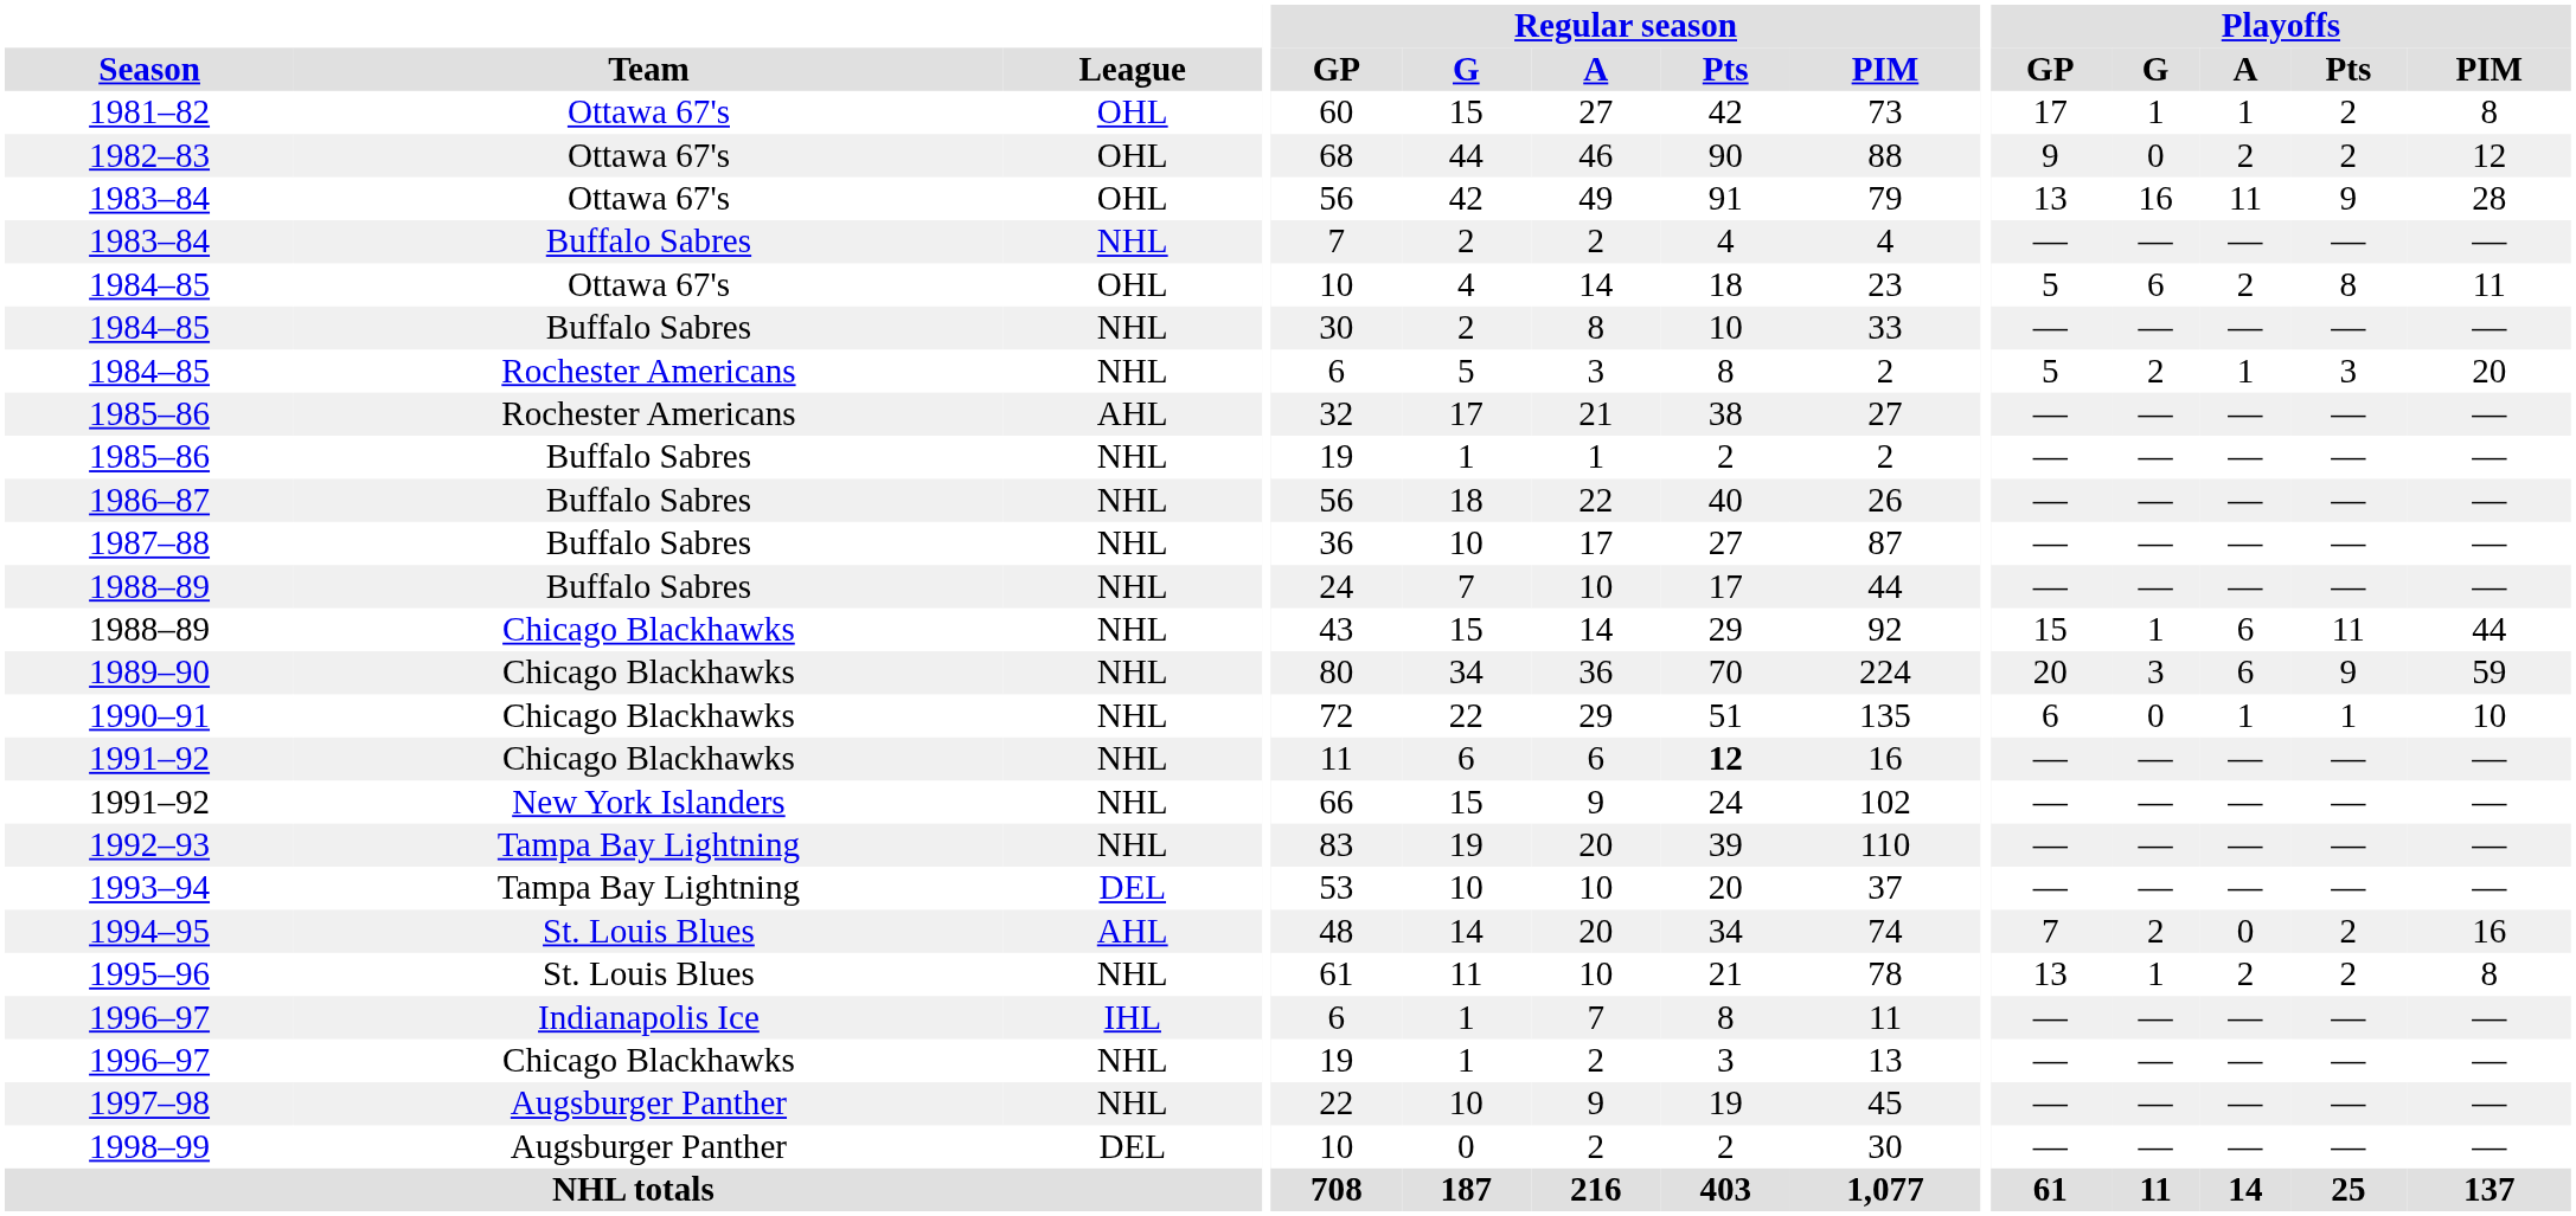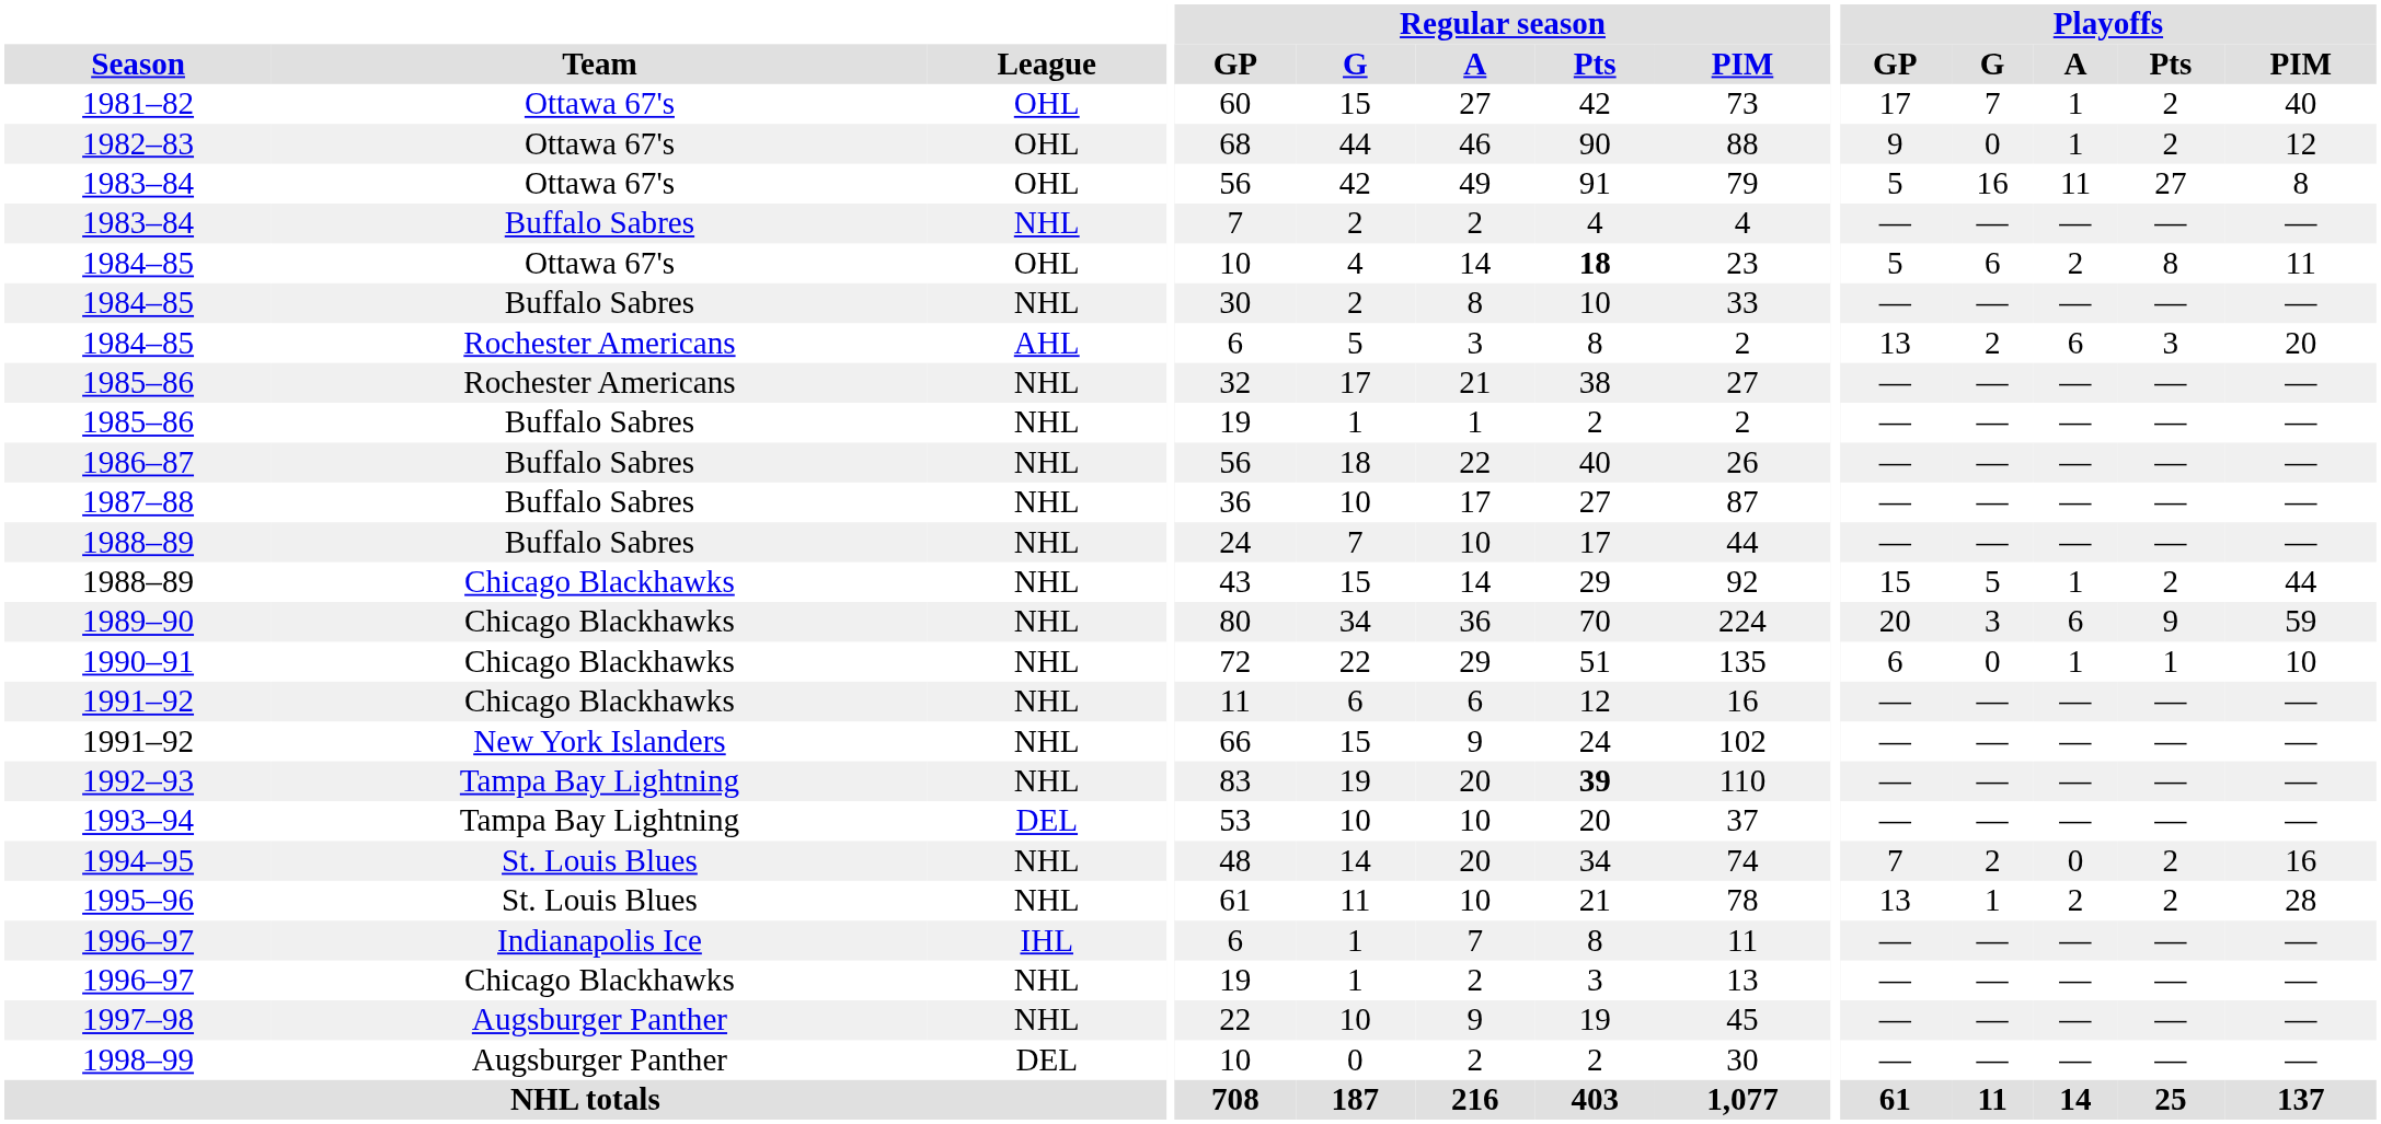 <table border="0" cellpadding="1" cellspacing="0" style="text-align:center; width:60%">
 <tr bgcolor="#e0e0e0">
 <th colspan="3" bgcolor="#ffffff"></th>
 <th rowspan="99" bgcolor="#ffffff"></th>
 <th colspan="5"><a href='#'>Regular season</a></th>
 <th rowspan="99" bgcolor="#ffffff"></th>
 <th colspan="5"><a href='#'>Playoffs</a></th>
 </tr>
 <tr bgcolor="#e0e0e0">
 <th><a href='#'>Season</a></th>
 <th>Team</th>
 <th>League</th>
 <th>GP</th>
 <th><a href='#'>G</a></th>
 <th><a href='#'>A</a></th>
 <th><a href='#'>Pts</a></th>
 <th><a href='#'>PIM</a></th>
 <th>GP</th>
 <th>G</th>
 <th>A</th>
 <th>Pts</th>
 <th>PIM</th>
 </tr>
 <tr ALIGN="center">
 <td><a href='#'>1981–82</a></td>
 <td><a href='#'>Ottawa 67's</a></td>
 <td><a href='#'>OHL</a></td>
 <td>60</td>
 <td>15</td>
 <td>27</td>
 <td>42</td>
 <td>73</td>
 <td>17</td>
-<td>1</td>
+<td>7</td>
 <td>1</td>
 <td>2</td>
-<td>8</td>
+<td>40</td>
 </tr>
 <tr ALIGN="center" bgcolor="#f0f0f0">
 <td><a href='#'>1982–83</a></td>
 <td>Ottawa 67's</td>
 <td>OHL</td>
 <td>68</td>
 <td>44</td>
 <td>46</td>
 <td>90</td>
 <td>88</td>
 <td>9</td>
 <td>0</td>
-<td>2</td>
+<td>1</td>
 <td>2</td>
 <td>12</td>
 </tr>
 <tr ALIGN="center">
 <td><a href='#'>1983–84</a></td>
 <td>Ottawa 67's</td>
 <td>OHL</td>
 <td>56</td>
 <td>42</td>
 <td>49</td>
 <td>91</td>
 <td>79</td>
-<td>13</td>
+<td>5</td>
 <td>16</td>
 <td>11</td>
-<td>9</td>
-<td>28</td>
+<td>27</td>
+<td>8</td>
 </tr>
 <tr ALIGN="center" bgcolor="#f0f0f0">
 <td><a href='#'>1983–84</a></td>
 <td><a href='#'>Buffalo Sabres</a></td>
 <td><a href='#'>NHL</a></td>
 <td>7</td>
 <td>2</td>
 <td>2</td>
 <td>4</td>
 <td>4</td>
 <td>—</td>
 <td>—</td>
 <td>—</td>
 <td>—</td>
 <td>—</td>
 </tr>
 <tr ALIGN="center">
 <td><a href='#'>1984–85</a></td>
 <td>Ottawa 67's</td>
 <td>OHL</td>
 <td>10</td>
 <td>4</td>
 <td>14</td>
-<td>18</td>
+<td><strong>18</strong></td>
 <td>23</td>
 <td>5</td>
 <td>6</td>
 <td>2</td>
 <td>8</td>
 <td>11</td>
 </tr>
 <tr ALIGN="center" bgcolor="#f0f0f0">
 <td><a href='#'>1984–85</a></td>
 <td>Buffalo Sabres</td>
 <td>NHL</td>
 <td>30</td>
 <td>2</td>
 <td>8</td>
 <td>10</td>
 <td>33</td>
 <td>—</td>
 <td>—</td>
 <td>—</td>
 <td>—</td>
 <td>—</td>
 </tr>
 <tr ALIGN="center">
 <td><a href='#'>1984–85</a></td>
 <td><a href='#'>Rochester Americans</a></td>
-<td>NHL</td>
+<td><a href='#'>AHL</a></td>
 <td>6</td>
 <td>5</td>
 <td>3</td>
 <td>8</td>
 <td>2</td>
-<td>5</td>
+<td>13</td>
 <td>2</td>
-<td>1</td>
+<td>6</td>
 <td>3</td>
 <td>20</td>
 </tr>
 <tr ALIGN="center" bgcolor="#f0f0f0">
 <td><a href='#'>1985–86</a></td>
 <td>Rochester Americans</td>
-<td>AHL</td>
+<td>NHL</td>
 <td>32</td>
 <td>17</td>
 <td>21</td>
 <td>38</td>
 <td>27</td>
 <td>—</td>
 <td>—</td>
 <td>—</td>
 <td>—</td>
 <td>—</td>
 </tr>
 <tr ALIGN="center">
 <td><a href='#'>1985–86</a></td>
 <td>Buffalo Sabres</td>
 <td>NHL</td>
 <td>19</td>
 <td>1</td>
 <td>1</td>
 <td>2</td>
 <td>2</td>
 <td>—</td>
 <td>—</td>
 <td>—</td>
 <td>—</td>
 <td>—</td>
 </tr>
 <tr ALIGN="center" bgcolor="#f0f0f0">
 <td><a href='#'>1986–87</a></td>
 <td>Buffalo Sabres</td>
 <td>NHL</td>
 <td>56</td>
 <td>18</td>
 <td>22</td>
 <td>40</td>
 <td>26</td>
 <td>—</td>
 <td>—</td>
 <td>—</td>
 <td>—</td>
 <td>—</td>
 </tr>
 <tr ALIGN="center">
 <td><a href='#'>1987–88</a></td>
 <td>Buffalo Sabres</td>
 <td>NHL</td>
 <td>36</td>
 <td>10</td>
 <td>17</td>
 <td>27</td>
 <td>87</td>
 <td>—</td>
 <td>—</td>
 <td>—</td>
 <td>—</td>
 <td>—</td>
 </tr>
 <tr ALIGN="center" bgcolor="#f0f0f0">
 <td><a href='#'>1988–89</a></td>
 <td>Buffalo Sabres</td>
 <td>NHL</td>
 <td>24</td>
 <td>7</td>
 <td>10</td>
 <td>17</td>
 <td>44</td>
 <td>—</td>
 <td>—</td>
 <td>—</td>
 <td>—</td>
 <td>—</td>
 </tr>
 <tr ALIGN="center">
 <td>1988–89</td>
 <td><a href='#'>Chicago Blackhawks</a></td>
 <td>NHL</td>
 <td>43</td>
 <td>15</td>
 <td>14</td>
 <td>29</td>
 <td>92</td>
 <td>15</td>
+<td>5</td>
 <td>1</td>
-<td>6</td>
-<td>11</td>
+<td>2</td>
 <td>44</td>
 </tr>
 <tr ALIGN="center" bgcolor="#f0f0f0">
 <td><a href='#'>1989–90</a></td>
 <td>Chicago Blackhawks</td>
 <td>NHL</td>
 <td>80</td>
 <td>34</td>
 <td>36</td>
 <td>70</td>
 <td>224</td>
 <td>20</td>
 <td>3</td>
 <td>6</td>
 <td>9</td>
 <td>59</td>
 </tr>
 <tr ALIGN="center">
 <td><a href='#'>1990–91</a></td>
 <td>Chicago Blackhawks</td>
 <td>NHL</td>
 <td>72</td>
 <td>22</td>
 <td>29</td>
 <td>51</td>
 <td>135</td>
 <td>6</td>
 <td>0</td>
 <td>1</td>
 <td>1</td>
 <td>10</td>
 </tr>
 <tr ALIGN="center" bgcolor="#f0f0f0">
 <td><a href='#'>1991–92</a></td>
 <td>Chicago Blackhawks</td>
 <td>NHL</td>
 <td>11</td>
 <td>6</td>
 <td>6</td>
-<td><strong>12</strong></td>
+<td>12</td>
 <td>16</td>
 <td>—</td>
 <td>—</td>
 <td>—</td>
 <td>—</td>
 <td>—</td>
 </tr>
 <tr ALIGN="center">
 <td>1991–92</td>
 <td><a href='#'>New York Islanders</a></td>
 <td>NHL</td>
 <td>66</td>
 <td>15</td>
 <td>9</td>
 <td>24</td>
 <td>102</td>
 <td>—</td>
 <td>—</td>
 <td>—</td>
 <td>—</td>
 <td>—</td>
 </tr>
 <tr ALIGN="center" bgcolor="#f0f0f0">
 <td><a href='#'>1992–93</a></td>
 <td><a href='#'>Tampa Bay Lightning</a></td>
 <td>NHL</td>
 <td>83</td>
 <td>19</td>
 <td>20</td>
-<td>39</td>
+<td><strong>39</strong></td>
 <td>110</td>
 <td>—</td>
 <td>—</td>
 <td>—</td>
 <td>—</td>
 <td>—</td>
 </tr>
 <tr ALIGN="center">
 <td><a href='#'>1993–94</a></td>
 <td>Tampa Bay Lightning</td>
 <td><a href='#'>DEL</a></td>
 <td>53</td>
 <td>10</td>
 <td>10</td>
 <td>20</td>
 <td>37</td>
 <td>—</td>
 <td>—</td>
 <td>—</td>
 <td>—</td>
 <td>—</td>
 </tr>
 <tr ALIGN="center" bgcolor="#f0f0f0">
 <td><a href='#'>1994–95</a></td>
 <td><a href='#'>St. Louis Blues</a></td>
-<td><a href='#'>AHL</a></td>
+<td>NHL</td>
 <td>48</td>
 <td>14</td>
 <td>20</td>
 <td>34</td>
 <td>74</td>
 <td>7</td>
 <td>2</td>
 <td>0</td>
 <td>2</td>
 <td>16</td>
 </tr>
 <tr ALIGN="center">
 <td><a href='#'>1995–96</a></td>
 <td>St. Louis Blues</td>
 <td>NHL</td>
 <td>61</td>
 <td>11</td>
 <td>10</td>
 <td>21</td>
 <td>78</td>
 <td>13</td>
 <td>1</td>
 <td>2</td>
 <td>2</td>
-<td>8</td>
+<td>28</td>
 </tr>
 <tr ALIGN="center" bgcolor="#f0f0f0">
 <td><a href='#'>1996–97</a></td>
 <td><a href='#'>Indianapolis Ice</a></td>
 <td><a href='#'>IHL</a></td>
 <td>6</td>
 <td>1</td>
 <td>7</td>
 <td>8</td>
 <td>11</td>
 <td>—</td>
 <td>—</td>
 <td>—</td>
 <td>—</td>
 <td>—</td>
 </tr>
 <tr ALIGN="center">
 <td><a href='#'>1996–97</a></td>
 <td>Chicago Blackhawks</td>
 <td>NHL</td>
 <td>19</td>
 <td>1</td>
 <td>2</td>
 <td>3</td>
 <td>13</td>
 <td>—</td>
 <td>—</td>
 <td>—</td>
 <td>—</td>
 <td>—</td>
 </tr>
 <tr ALIGN="center" bgcolor="#f0f0f0">
 <td><a href='#'>1997–98</a></td>
 <td><a href='#'>Augsburger Panther</a></td>
 <td>NHL</td>
 <td>22</td>
 <td>10</td>
 <td>9</td>
 <td>19</td>
 <td>45</td>
 <td>—</td>
 <td>—</td>
 <td>—</td>
 <td>—</td>
 <td>—</td>
 </tr>
 <tr ALIGN="center">
 <td><a href='#'>1998–99</a></td>
 <td>Augsburger Panther</td>
 <td>DEL</td>
 <td>10</td>
 <td>0</td>
 <td>2</td>
 <td>2</td>
 <td>30</td>
 <td>—</td>
 <td>—</td>
 <td>—</td>
 <td>—</td>
 <td>—</td>
 </tr>
 <tr bgcolor="#e0e0e0">
 <th colspan="3">NHL totals</th>
 <th>708</th>
 <th>187</th>
 <th>216</th>
 <th>403</th>
 <th>1,077</th>
 <th>61</th>
 <th>11</th>
 <th>14</th>
 <th>25</th>
 <th>137</th>
 </tr>
 </table>
